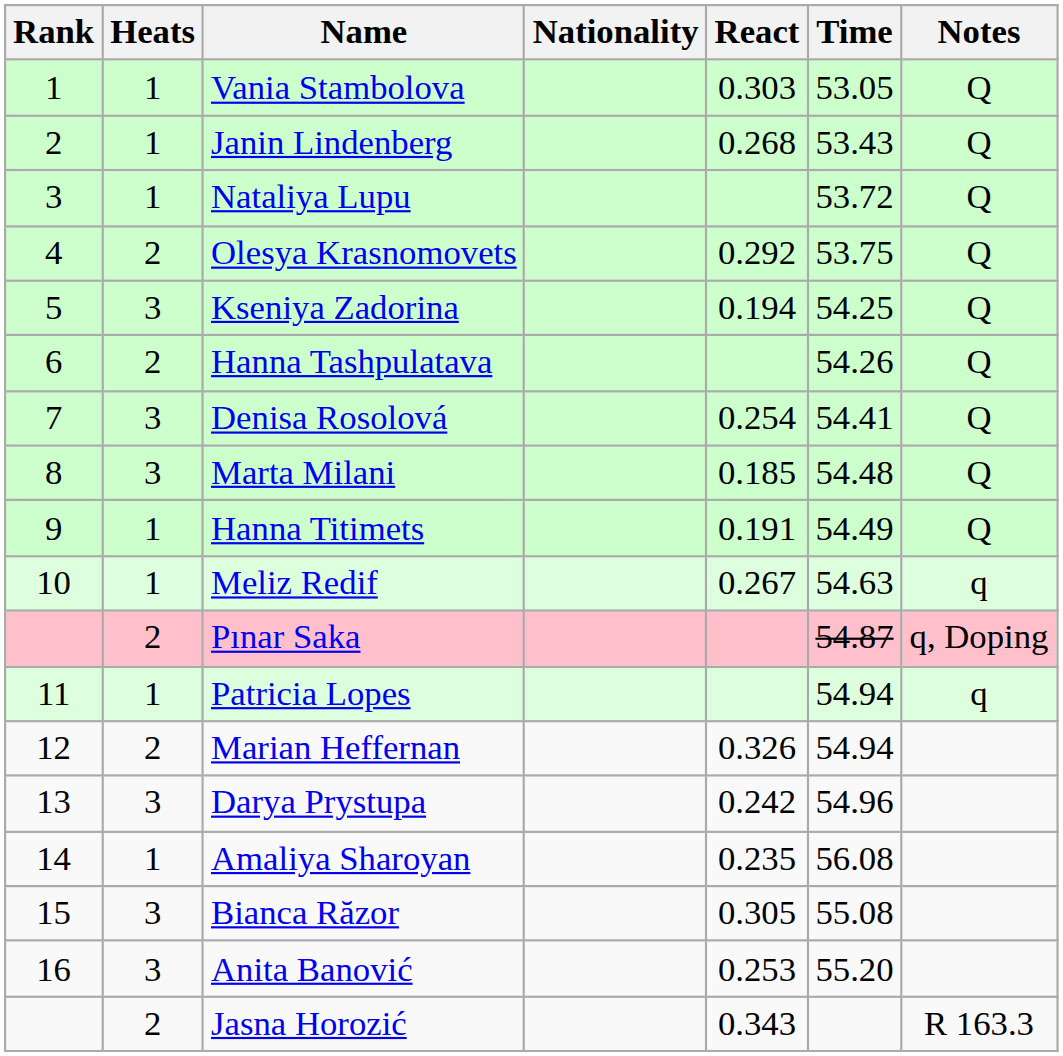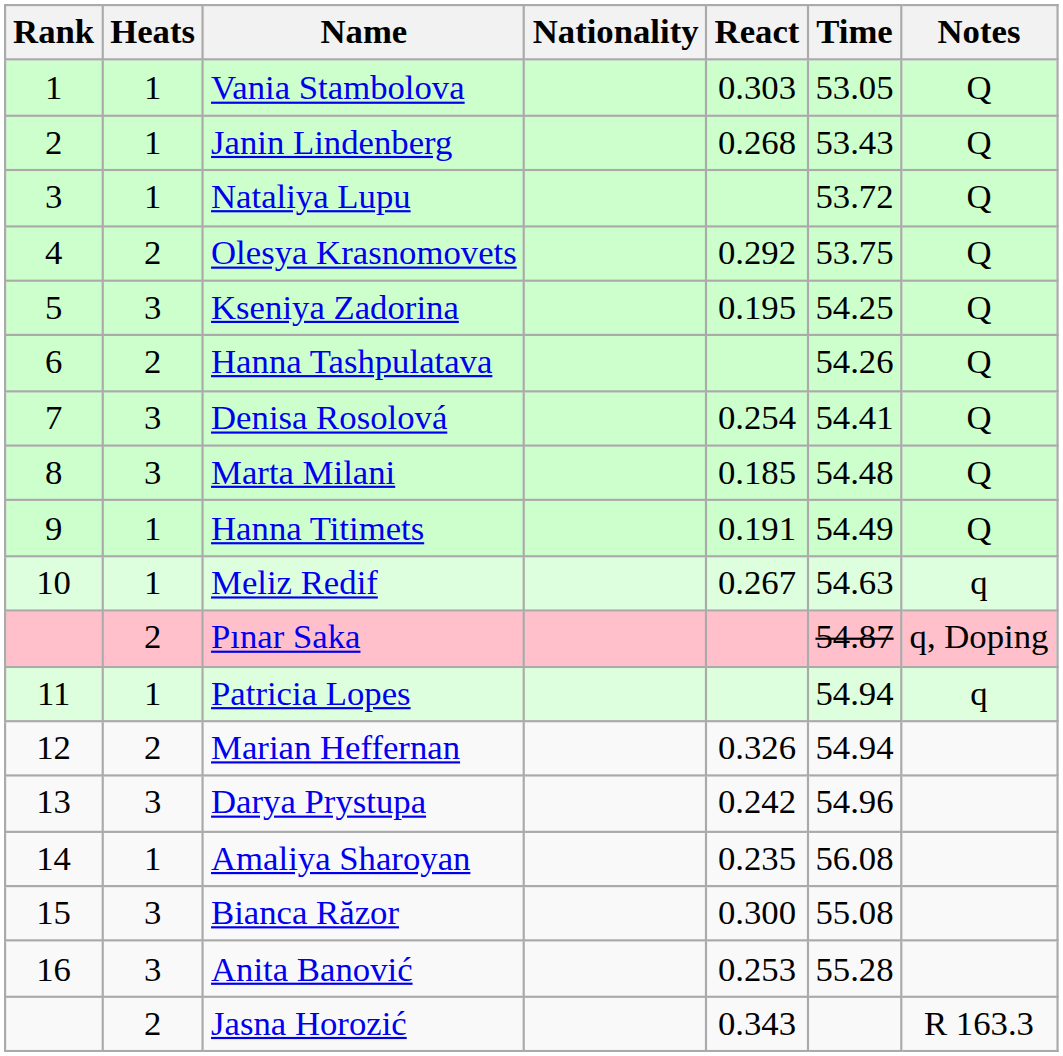 <table class="wikitable sortable" style="text-align:center">
 <tr>
 <th>Rank</th>
 <th>Heats</th>
 <th>Name</th>
 <th>Nationality</th>
 <th>React</th>
 <th>Time</th>
 <th>Notes</th>
 </tr>
 <tr bgcolor=ccffcc>
 <td>1</td>
 <td>1</td>
 <td align=left><a href='#'>Vania Stambolova</a></td>
 <td align=left></td>
 <td>0.303</td>
 <td>53.05</td>
 <td>Q</td>
 </tr>
 <tr bgcolor=ccffcc>
 <td>2</td>
 <td>1</td>
 <td align=left><a href='#'>Janin Lindenberg</a></td>
 <td align=left></td>
 <td>0.268</td>
 <td>53.43</td>
 <td>Q</td>
 </tr>
 <tr bgcolor=ccffcc>
 <td>3</td>
 <td>1</td>
 <td align=left><a href='#'>Nataliya Lupu</a></td>
 <td align=left></td>
 <td></td>
 <td>53.72</td>
 <td>Q</td>
 </tr>
 <tr bgcolor=ccffcc>
 <td>4</td>
 <td>2</td>
 <td align=left><a href='#'>Olesya Krasnomovets</a></td>
 <td align=left></td>
 <td>0.292</td>
 <td>53.75</td>
 <td>Q</td>
 </tr>
 <tr bgcolor=ccffcc>
 <td>5</td>
 <td>3</td>
 <td align=left><a href='#'>Kseniya Zadorina</a></td>
 <td align=left></td>
-<td>0.194</td>
+<td>0.195</td>
 <td>54.25</td>
 <td>Q</td>
 </tr>
 <tr bgcolor=ccffcc>
 <td>6</td>
 <td>2</td>
 <td align=left><a href='#'>Hanna Tashpulatava</a></td>
 <td align=left></td>
 <td></td>
 <td>54.26</td>
 <td>Q</td>
 </tr>
 <tr bgcolor=ccffcc>
 <td>7</td>
 <td>3</td>
 <td align=left><a href='#'>Denisa Rosolová</a></td>
 <td align=left></td>
 <td>0.254</td>
 <td>54.41</td>
 <td>Q</td>
 </tr>
 <tr bgcolor=ccffcc>
 <td>8</td>
 <td>3</td>
 <td align=left><a href='#'>Marta Milani</a></td>
 <td align=left></td>
 <td>0.185</td>
 <td>54.48</td>
 <td>Q</td>
 </tr>
 <tr bgcolor=ccffcc>
 <td>9</td>
 <td>1</td>
 <td align=left><a href='#'>Hanna Titimets</a></td>
 <td align=left></td>
 <td>0.191</td>
 <td>54.49</td>
 <td>Q</td>
 </tr>
 <tr bgcolor=ddffdd>
 <td>10</td>
 <td>1</td>
 <td align=left><a href='#'>Meliz Redif</a></td>
 <td align=left></td>
 <td>0.267</td>
 <td>54.63</td>
 <td>q</td>
 </tr>
 <tr bgcolor=pink>
 <td></td>
 <td>2</td>
 <td align=left><a href='#'>Pınar Saka</a></td>
 <td align=left></td>
 <td></td>
 <td><s>54.87 </s></td>
 <td>q, Doping</td>
 </tr>
 <tr bgcolor=ddffdd>
 <td>11</td>
 <td>1</td>
 <td align=left><a href='#'>Patricia Lopes</a></td>
 <td align=left></td>
 <td></td>
 <td>54.94</td>
 <td>q</td>
 </tr>
 <tr>
 <td>12</td>
 <td>2</td>
 <td align=left><a href='#'>Marian Heffernan</a></td>
 <td align=left></td>
 <td>0.326</td>
 <td>54.94</td>
 <td></td>
 </tr>
 <tr>
 <td>13</td>
 <td>3</td>
 <td align=left><a href='#'>Darya Prystupa</a></td>
 <td align=left></td>
 <td>0.242</td>
 <td>54.96</td>
 <td></td>
 </tr>
 <tr>
 <td>14</td>
 <td>1</td>
 <td align=left><a href='#'>Amaliya Sharoyan</a></td>
 <td align=left></td>
 <td>0.235</td>
 <td>56.08</td>
 <td></td>
 </tr>
 <tr>
 <td>15</td>
 <td>3</td>
 <td align=left><a href='#'>Bianca Răzor</a></td>
 <td align=left></td>
-<td>0.305</td>
+<td>0.300</td>
 <td>55.08</td>
 <td></td>
 </tr>
 <tr>
 <td>16</td>
 <td>3</td>
 <td align=left><a href='#'>Anita Banović</a></td>
 <td align=left></td>
 <td>0.253</td>
-<td>55.20</td>
+<td>55.28</td>
 <td></td>
 </tr>
 <tr>
 <td></td>
 <td>2</td>
 <td align=left><a href='#'>Jasna Horozić</a></td>
 <td align=left></td>
 <td>0.343</td>
 <td></td>
 <td>R 163.3</td>
 </tr>
 </table>
